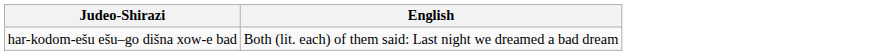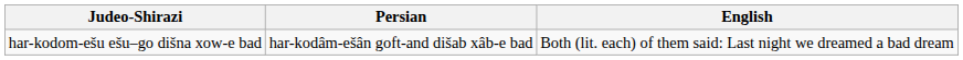 <table class="wikitable">
 <tr>
 <th>Judeo-Shirazi</th>
+<th>Persian</th>
 <th>English</th>
 </tr>
 <tr>
 <td>har-kodom-ešu ešu–go dišna xow-e bad</td>
+<td>har-kodâm-ešân goft-and dišab xâb-e bad</td>
 <td>Both (lit. each) of them said: Last night we dreamed a bad dream</td>
 </tr>
 </table>
